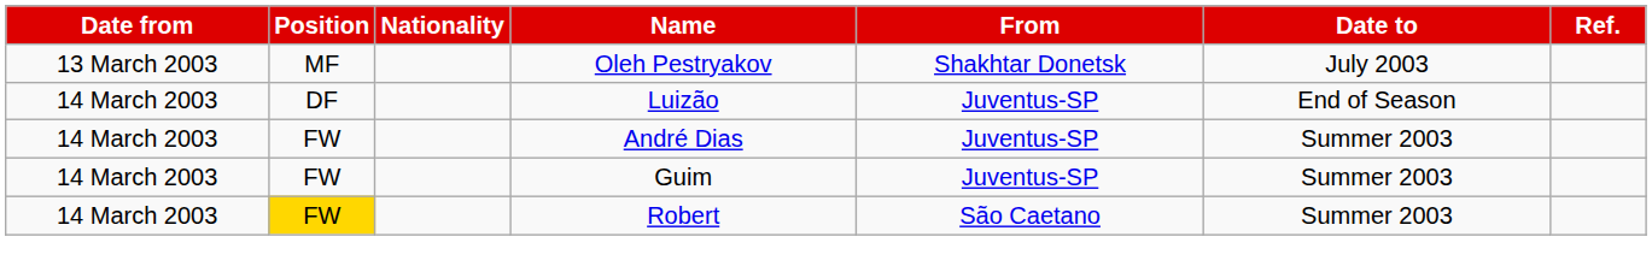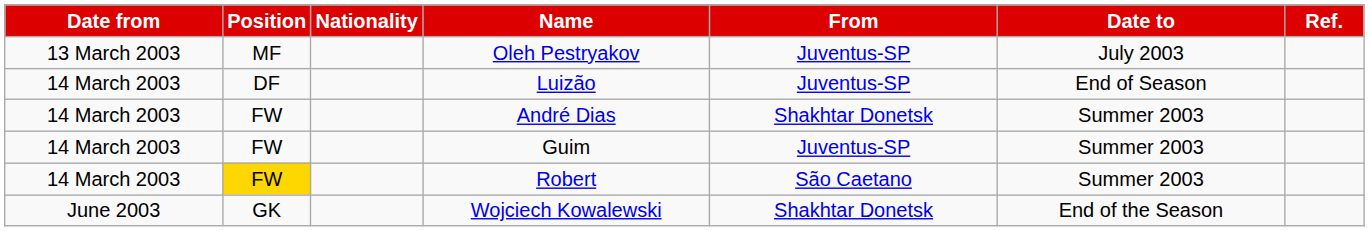 <table class="wikitable" style="text-align:center; font-size:90%; ">
 <tr>
 <th style="background:#DD0000; color:white; width:150px;">Date from</th>
 <th style="background:#DD0000; color:white; width:50px;">Position</th>
 <th style="background:#DD0000; color:white; width:50px;">Nationality</th>
 <th style="background:#DD0000; color:white; width:200px;">Name</th>
 <th style="background:#DD0000; color:white; width:200px;">From</th>
 <th style="background:#DD0000; color:white; width:200px;">Date to</th>
 <th style="background:#DD0000; color:white; width:50px;">Ref.</th>
 </tr>
 <tr>
 <td>13 March 2003</td>
 <td>MF</td>
 <td></td>
 <td><a href='#'>Oleh Pestryakov</a></td>
-<td><a href='#'>Shakhtar Donetsk</a></td>
+<td><a href='#'>Juventus-SP</a></td>
 <td>July 2003</td>
 <td></td>
 </tr>
 <tr>
 <td>14 March 2003</td>
 <td>DF</td>
 <td></td>
 <td><a href='#'>Luizão</a></td>
 <td><a href='#'>Juventus-SP</a></td>
 <td>End of Season</td>
 <td></td>
 </tr>
 <tr>
 <td>14 March 2003</td>
 <td>FW</td>
 <td></td>
 <td><a href='#'>André Dias</a></td>
-<td><a href='#'>Juventus-SP</a></td>
+<td><a href='#'>Shakhtar Donetsk</a></td>
 <td>Summer 2003</td>
 <td></td>
 </tr>
 <tr>
 <td>14 March 2003</td>
 <td>FW</td>
 <td></td>
 <td>Guim</td>
 <td><a href='#'>Juventus-SP</a></td>
 <td>Summer 2003</td>
 <td></td>
 </tr>
 <tr>
 <td>14 March 2003</td>
 <td style="background: gold;">FW</td>
 <td></td>
 <td><a href='#'>Robert</a></td>
 <td><a href='#'>São Caetano</a></td>
 <td>Summer 2003</td>
 <td></td>
 </tr>
+<tr>
+<td>June 2003</td>
+<td>GK</td>
+<td></td>
+<td><a href='#'>Wojciech Kowalewski</a></td>
+<td><a href='#'>Shakhtar Donetsk</a></td>
+<td>End of the Season</td>
+<td></td>
+</tr>
 </table>
